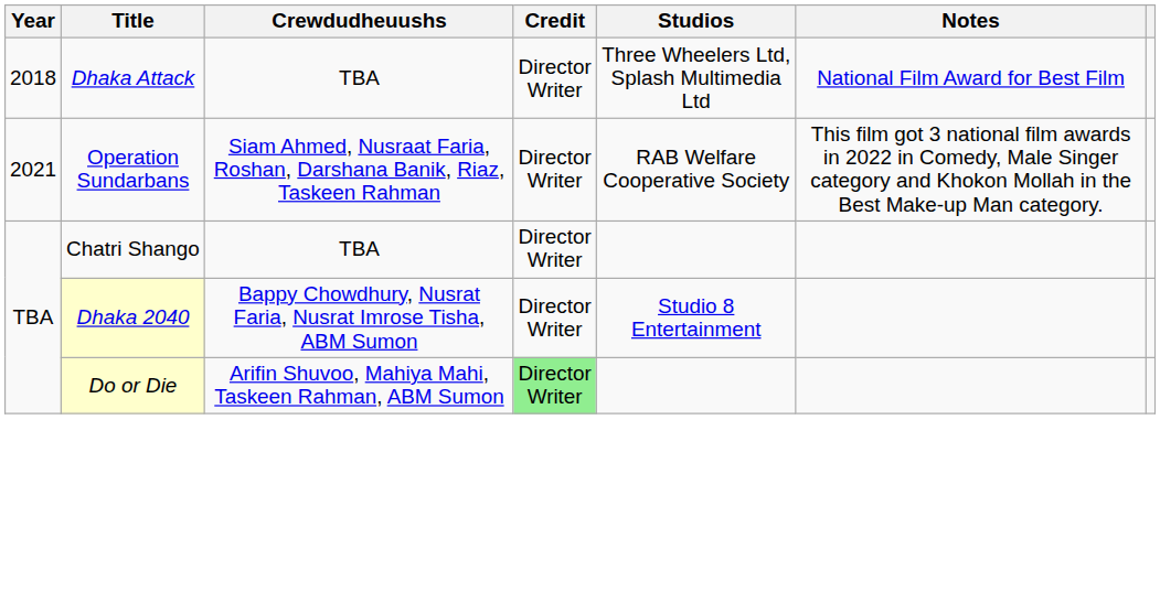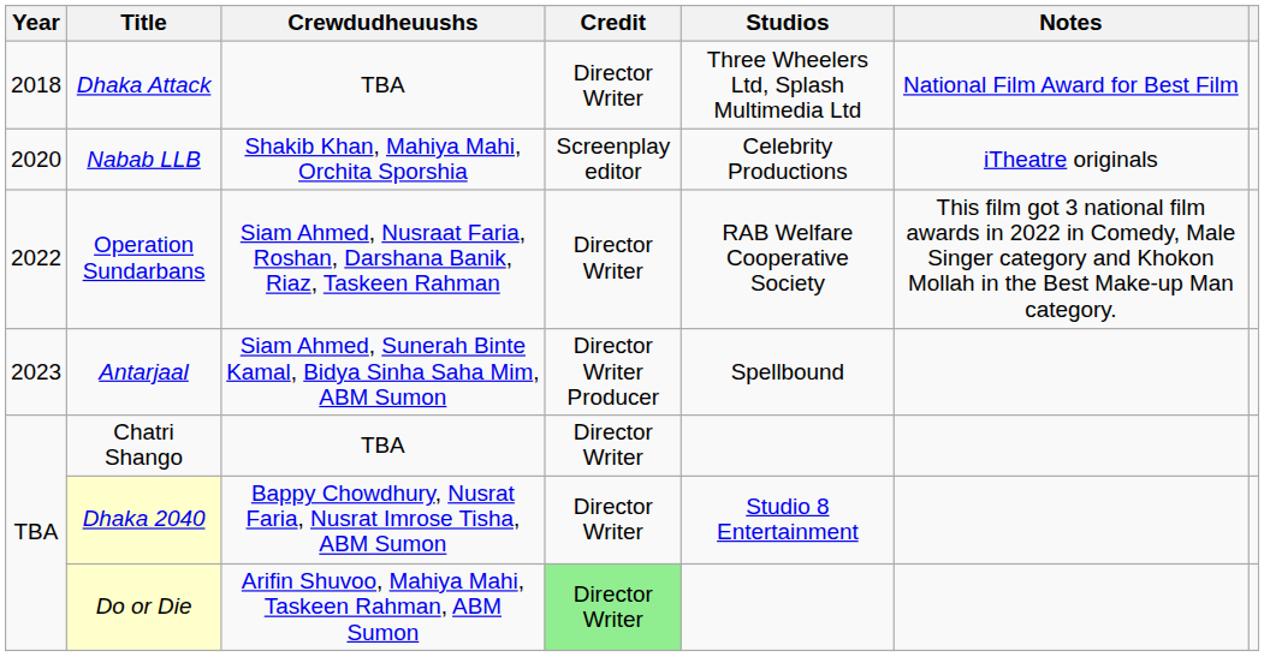 <table class="wikitable sortable" width="100%" style="font-size:100%; text-align:center">
 <tr>
 <th>Year</th>
 <th>Title</th>
 <th>Crewdudheuushs</th>
 <th>Credit</th>
 <th>Studios</th>
 <th>Notes</th>
 <th></th>
 </tr>
 <tr style="vertical-align: middle; text-align: center;">
 <td>2018</td>
 <td><em><a href='#'>Dhaka Attack</a></em></td>
 <td>TBA</td>
 <td>Director<br>Writer</td>
 <td>Three Wheelers Ltd, Splash Multimedia Ltd</td>
 <td><a href='#'>National Film Award for Best Film</a></td>
 <td></td>
 </tr>
+<tr>
+<td>2020</td>
+<td><em><a href='#'>Nabab LLB</a></em></td>
+<td><a href='#'>Shakib Khan</a>, <a href='#'>Mahiya Mahi</a>, <a href='#'>Orchita Sporshia</a></td>
+<td>Screenplay editor</td>
+<td>Celebrity Productions</td>
+<td><a href='#'>iTheatre</a> originals</td>
+<td></td>
+</tr>
 <tr style="vertical-align: middle; text-align: center;">
-<td>2021</td>
+<td>2022</td>
 <td><a href='#'>Operation Sundarbans</a></td>
 <td><a href='#'>Siam Ahmed</a>, <a href='#'>Nusraat Faria</a>, <a href='#'>Roshan</a>, <a href='#'>Darshana Banik</a>, <a href='#'>Riaz</a>, <a href='#'>Taskeen Rahman</a></td>
 <td>Director<br>Writer</td>
 <td>RAB Welfare Cooperative Society</td>
 <td>This film got 3 national film awards in 2022 in Comedy, Male Singer category and Khokon Mollah in the Best Make-up Man category. </td>
+<td></td>
+</tr>
+<tr>
+<td>2023</td>
+<td><em><a href='#'>Antarjaal</a></em></td>
+<td><a href='#'>Siam Ahmed</a>, <a href='#'>Sunerah Binte Kamal</a>, <a href='#'>Bidya Sinha Saha Mim</a>, <a href='#'>ABM Sumon</a></td>
+<td>Director<br>Writer<br>Producer</td>
+<td>Spellbound</td>
+<td></td>
 <td></td>
 </tr>
 <tr>
 <td rowspan="3">TBA</td>
 <td>Chatri Shango</td>
 <td>TBA</td>
 <td>Director<br>Writer</td>
 <td></td>
 <td></td>
 <td></td>
 </tr>
 <tr style="vertical-align: middle; text-align: center;">
 <td style="background:#ffc;"><em><a href='#'>Dhaka 2040</a></em></td>
 <td><a href='#'>Bappy Chowdhury</a>, <a href='#'>Nusrat Faria</a>, <a href='#'>Nusrat Imrose Tisha</a>, <a href='#'>ABM Sumon</a></td>
 <td>Director<br>Writer</td>
 <td><a href='#'>Studio 8 Entertainment</a></td>
 <td></td>
 <td></td>
 </tr>
 <tr>
 <td style="background:#ffc;"><em>Do or Die</em></td>
 <td><a href='#'>Arifin Shuvoo</a>, <a href='#'>Mahiya Mahi</a>, <a href='#'>Taskeen Rahman</a>, <a href='#'>ABM Sumon</a></td>
 <td style="background: lightgreen;">Director<br>Writer</td>
 <td></td>
 <td></td>
 <td></td>
 </tr>
 </table>
